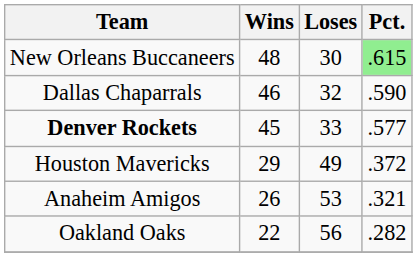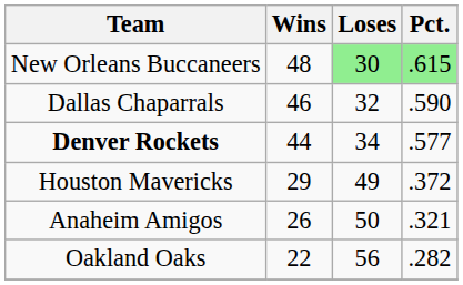 <table class="wikitable" style="text-align: center;">
 <tr>
 <th>Team</th>
 <th>Wins</th>
 <th>Loses</th>
 <th>Pct.</th>
 </tr>
 <tr>
 <td>New Orleans Buccaneers</td>
 <td>48</td>
-<td>30</td>
+<td style="background: lightgreen;">30</td>
 <td style="background: lightgreen;">.615</td>
 </tr>
 <tr>
 <td>Dallas Chaparrals</td>
 <td>46</td>
 <td>32</td>
 <td>.590</td>
 </tr>
 <tr>
 <td><strong>Denver Rockets</strong></td>
-<td>45</td>
-<td>33</td>
+<td>44</td>
+<td>34</td>
 <td>.577</td>
 </tr>
 <tr>
 <td>Houston Mavericks</td>
 <td>29</td>
 <td>49</td>
 <td>.372</td>
 </tr>
 <tr>
 <td>Anaheim Amigos</td>
 <td>26</td>
-<td>53</td>
+<td>50</td>
 <td>.321</td>
 </tr>
 <tr>
 <td>Oakland Oaks</td>
 <td>22</td>
 <td>56</td>
 <td>.282</td>
 </tr>
 <tr>
 </tr>
 </table>
